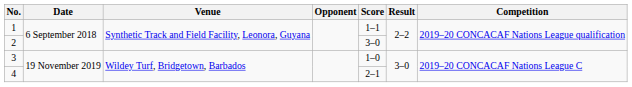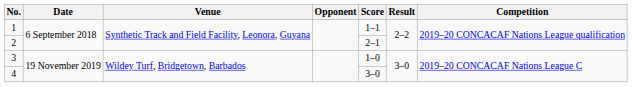 <table class="wikitable sortable">
 <tr>
 <th scope="col">No.</th>
 <th scope="col">Date</th>
 <th scope="col">Venue</th>
 <th scope="col">Opponent</th>
 <th scope="col">Score</th>
 <th scope="col">Result</th>
 <th scope="col">Competition</th>
 </tr>
 <tr>
 <td align="center">1</td>
 <td rowspan="2">6 September 2018</td>
 <td rowspan="2"><a href='#'>Synthetic Track and Field Facility</a>, <a href='#'>Leonora</a>, <a href='#'>Guyana</a></td>
 <td rowspan="2"></td>
 <td align="center">1–1</td>
 <td rowspan="2" style="text-align:center;">2–2</td>
 <td rowspan=2><a href='#'>2019–20 CONCACAF Nations League qualification</a></td>
 </tr>
 <tr>
 <td align="center">2</td>
-<td align="center">3–0</td>
+<td align="center">2–1</td>
 </tr>
 <tr>
 <td align="center">3</td>
 <td rowspan="2">19 November 2019</td>
 <td rowspan="2"><a href='#'>Wildey Turf</a>, <a href='#'>Bridgetown</a>, <a href='#'>Barbados</a></td>
 <td rowspan="2"></td>
 <td align="center">1–0</td>
 <td rowspan="2" style="text-align:center;">3–0</td>
 <td rowspan="2"><a href='#'>2019–20 CONCACAF Nations League C</a></td>
 </tr>
 <tr>
 <td align="center">4</td>
-<td align="center">2–1</td>
+<td align="center">3–0</td>
 </tr>
 </table>
